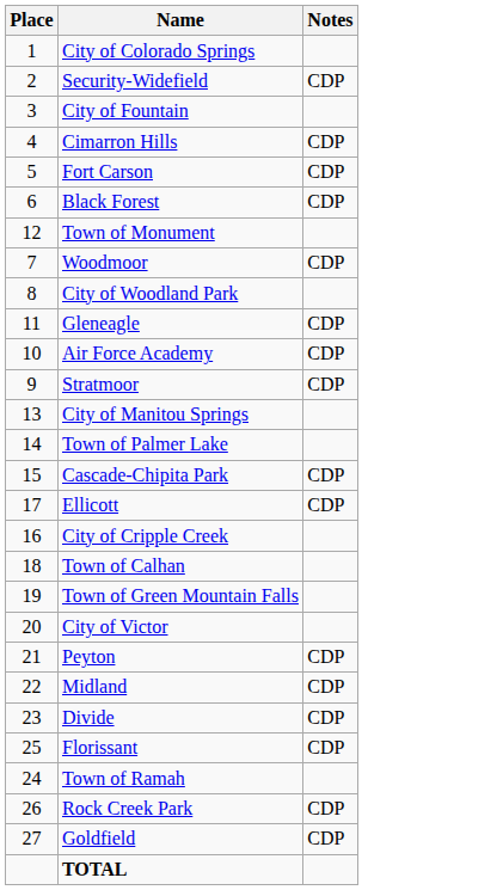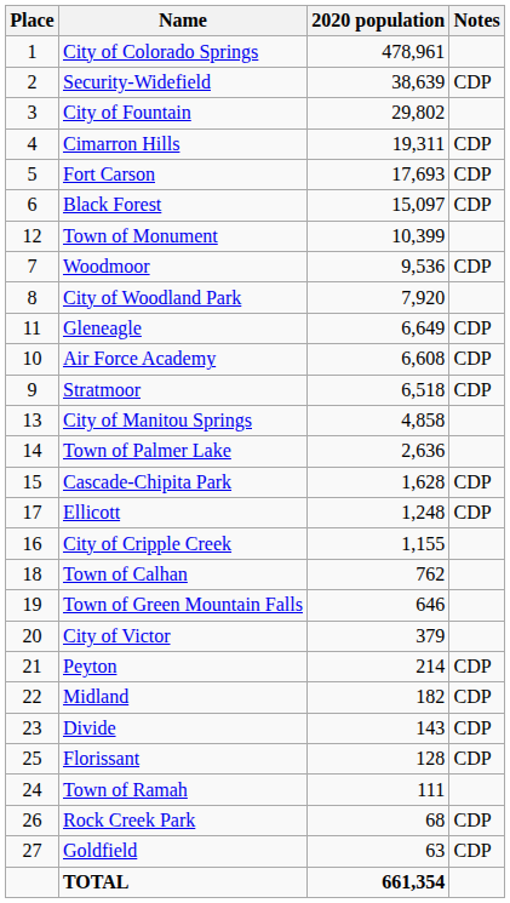 <table class="wikitable sortable">
 <tr>
 <th>Place</th>
 <th>Name</th>
+<th>2020 population</th>
 <th>Notes</th>
 </tr>
 <tr>
 <td align=center>1</td>
 <td><a href='#'>City of Colorado Springs</a></td>
+<td align=right>478,961</td>
 <td></td>
 </tr>
 <tr>
 <td align=center>2</td>
 <td><a href='#'>Security-Widefield</a></td>
+<td align=right>38,639</td>
 <td>CDP</td>
 </tr>
 <tr>
 <td align=center>3</td>
 <td><a href='#'>City of Fountain</a></td>
+<td align=right>29,802</td>
 <td></td>
 </tr>
 <tr>
 <td align=center>4</td>
 <td><a href='#'>Cimarron Hills</a></td>
+<td align=right>19,311</td>
 <td>CDP</td>
 </tr>
 <tr>
 <td align=center>5</td>
 <td><a href='#'>Fort Carson</a></td>
+<td align=right>17,693</td>
 <td>CDP</td>
 </tr>
 <tr>
 <td align=center>6</td>
 <td><a href='#'>Black Forest</a></td>
+<td align=right>15,097</td>
 <td>CDP</td>
 </tr>
 <tr>
 <td align="center">12</td>
 <td><a href='#'>Town of Monument</a></td>
+<td align="right">10,399</td>
 <td></td>
 </tr>
 <tr>
 <td align="center">7</td>
 <td><a href='#'>Woodmoor</a></td>
+<td align="right">9,536</td>
 <td>CDP</td>
 </tr>
 <tr>
 <td align="center">8</td>
 <td><a href='#'>City of Woodland Park</a></td>
+<td align="right">7,920</td>
 <td></td>
 </tr>
 <tr>
 <td align="center">11</td>
 <td><a href='#'>Gleneagle</a></td>
+<td align="right">6,649</td>
 <td>CDP</td>
 </tr>
 <tr>
 <td align="center">10</td>
 <td><a href='#'>Air Force Academy</a></td>
+<td align="right">6,608</td>
 <td>CDP</td>
 </tr>
 <tr>
 <td align="center">9</td>
 <td><a href='#'>Stratmoor</a></td>
+<td align="right">6,518</td>
 <td>CDP</td>
 </tr>
 <tr>
 <td align=center>13</td>
 <td><a href='#'>City of Manitou Springs</a></td>
+<td align=right>4,858</td>
 <td></td>
 </tr>
 <tr>
 <td align=center>14</td>
 <td><a href='#'>Town of Palmer Lake</a></td>
+<td align=right>2,636</td>
 <td></td>
 </tr>
 <tr>
 <td align=center>15</td>
 <td><a href='#'>Cascade-Chipita Park</a></td>
+<td align=right>1,628</td>
 <td>CDP</td>
 </tr>
 <tr>
 <td align="center">17</td>
 <td><a href='#'>Ellicott</a></td>
+<td align="right">1,248</td>
 <td>CDP</td>
 </tr>
 <tr>
 <td align="center">16</td>
 <td><a href='#'>City of Cripple Creek</a></td>
+<td align="right">1,155</td>
 <td></td>
 </tr>
 <tr>
 <td align=center>18</td>
 <td><a href='#'>Town of Calhan</a></td>
+<td align=right>762</td>
 <td></td>
 </tr>
 <tr>
 <td align=center>19</td>
 <td><a href='#'>Town of Green Mountain Falls</a></td>
+<td align=right>646</td>
 <td></td>
 </tr>
 <tr>
 <td align=center>20</td>
 <td><a href='#'>City of Victor</a></td>
+<td align=right>379</td>
 <td></td>
 </tr>
 <tr>
 <td align=center>21</td>
 <td><a href='#'>Peyton</a></td>
+<td align=right>214</td>
 <td>CDP</td>
 </tr>
 <tr>
 <td align=center>22</td>
 <td><a href='#'>Midland</a></td>
+<td align=right>182</td>
 <td>CDP</td>
 </tr>
 <tr>
 <td align=center>23</td>
 <td><a href='#'>Divide</a></td>
+<td align=right>143</td>
 <td>CDP</td>
 </tr>
 <tr>
 <td align="center">25</td>
 <td><a href='#'>Florissant</a></td>
+<td align="right">128</td>
 <td>CDP</td>
 </tr>
 <tr>
 <td align="center">24</td>
 <td><a href='#'>Town of Ramah</a></td>
+<td align="right">111</td>
 <td></td>
 </tr>
 <tr>
 <td align=center>26</td>
 <td><a href='#'>Rock Creek Park</a></td>
+<td align=right>68</td>
 <td>CDP</td>
 </tr>
 <tr>
 <td align=center>27</td>
 <td><a href='#'>Goldfield</a></td>
+<td align=right>63</td>
 <td>CDP</td>
 </tr>
 <tr>
 <td></td>
 <td><strong>TOTAL</strong></td>
+<td align=right><strong>661,354</strong></td>
 <td></td>
 </tr>
 </table>
